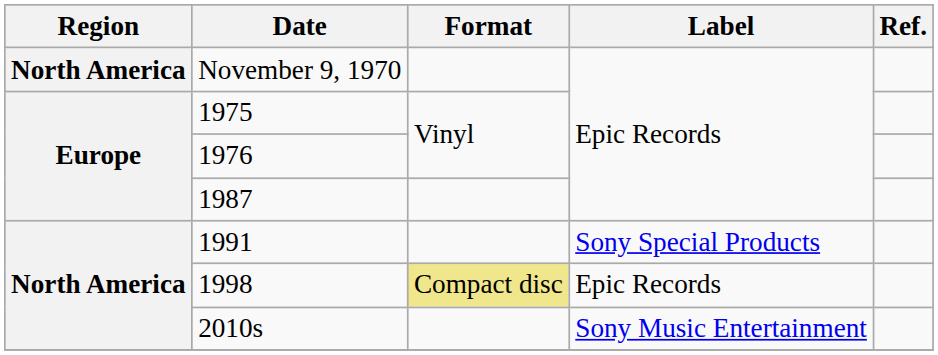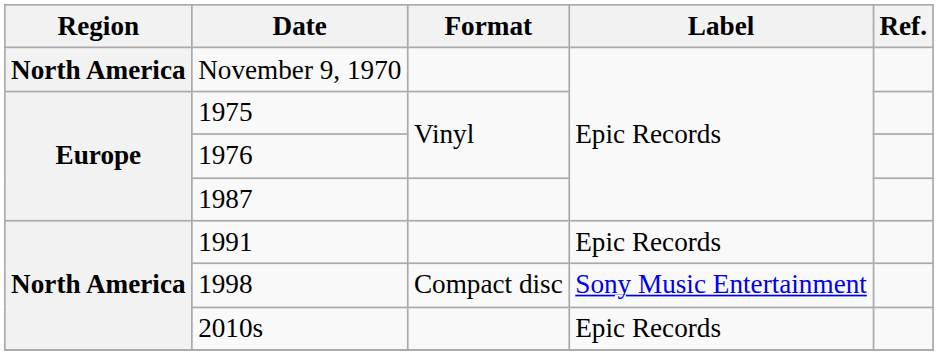 <table class="wikitable plainrowheaders">
 <tr>
 <th scope="col">Region</th>
 <th scope="col">Date</th>
 <th scope="col">Format</th>
 <th scope="col">Label</th>
 <th scope="col">Ref.</th>
 </tr>
 <tr>
 <th scope="row">North America</th>
 <td>November 9, 1970</td>
 <td></td>
 <td rowspan="4">Epic Records</td>
 <td></td>
 </tr>
 <tr>
 <th scope="row" rowspan="3">Europe</th>
 <td>1975</td>
 <td rowspan="2">Vinyl</td>
 <td></td>
 </tr>
 <tr>
 <td>1976</td>
 <td></td>
 </tr>
 <tr>
 <td>1987</td>
 <td></td>
 <td></td>
 </tr>
 <tr>
 <th scope="row" rowspan="3">North America</th>
 <td>1991</td>
 <td></td>
-<td><a href='#'>Sony Special Products</a></td>
+<td>Epic Records</td>
 <td></td>
 </tr>
 <tr>
 <td>1998</td>
-<td style="background: khaki;">Compact disc</td>
-<td>Epic Records</td>
+<td>Compact disc</td>
+<td><a href='#'>Sony Music Entertainment</a></td>
 <td></td>
 </tr>
 <tr>
 <td>2010s</td>
 <td></td>
-<td><a href='#'>Sony Music Entertainment</a></td>
+<td>Epic Records</td>
 <td></td>
 </tr>
 <tr>
 </tr>
 </table>
